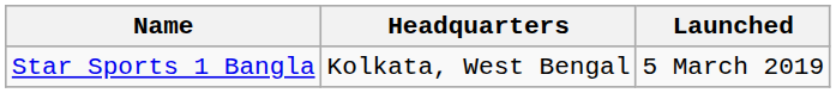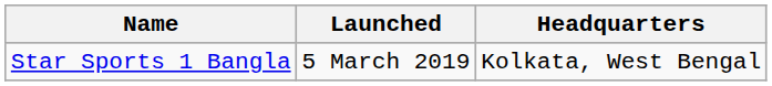 <table class="sortable plainrowheaders wikitable">
 <tr>
 <th>Name</th>
+<th>Launched</th>
 <th>Headquarters</th>
-<th>Launched</th>
 </tr>
 <tr>
 <td><a href='#'>Star Sports 1 Bangla</a></td>
+<td>5 March 2019</td>
 <td>Kolkata, West Bengal</td>
-<td>5 March 2019</td>
 </tr>
 </table>
